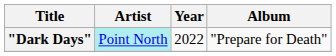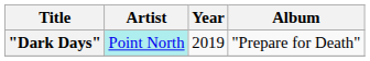 <table class="wikitable plainrowheaders" style="text-align:center">
 <tr>
 <th scope="col">Title</th>
 <th scope="col">Artist</th>
 <th scope="col">Year</th>
 <th scope="col">Album</th>
 </tr>
 <tr>
 <th scope="row">"Dark Days"</th>
 <td style="background: paleturquoise;"><a href='#'>Point North</a></td>
-<td>2022</td>
+<td>2019</td>
 <td>"Prepare for Death"</td>
 </tr>
 <tr>
 </tr>
 </table>
